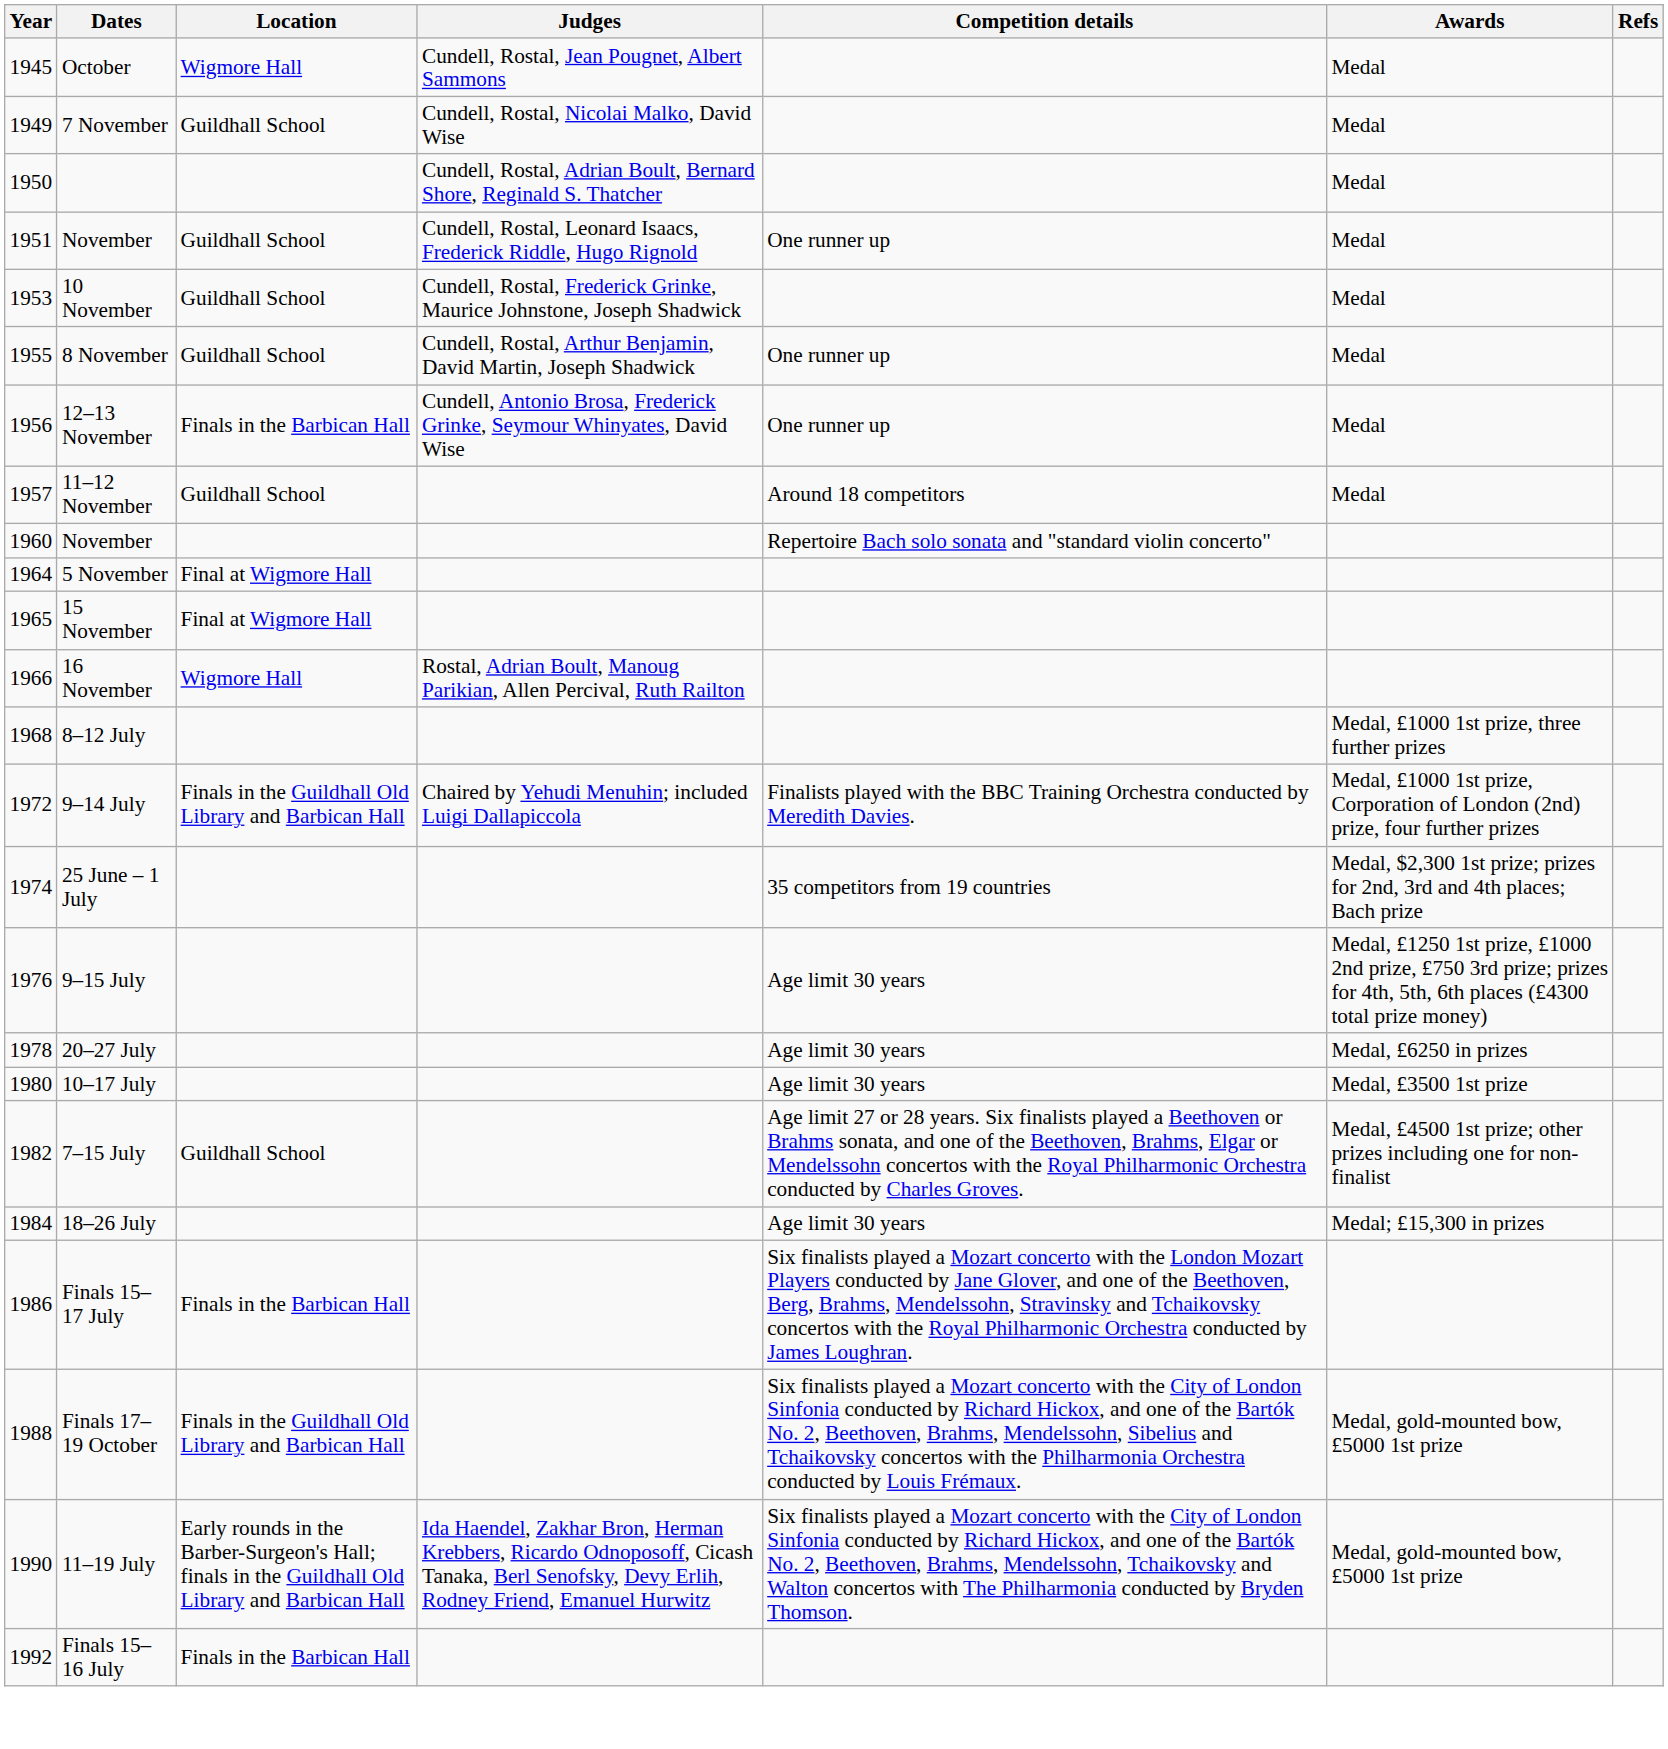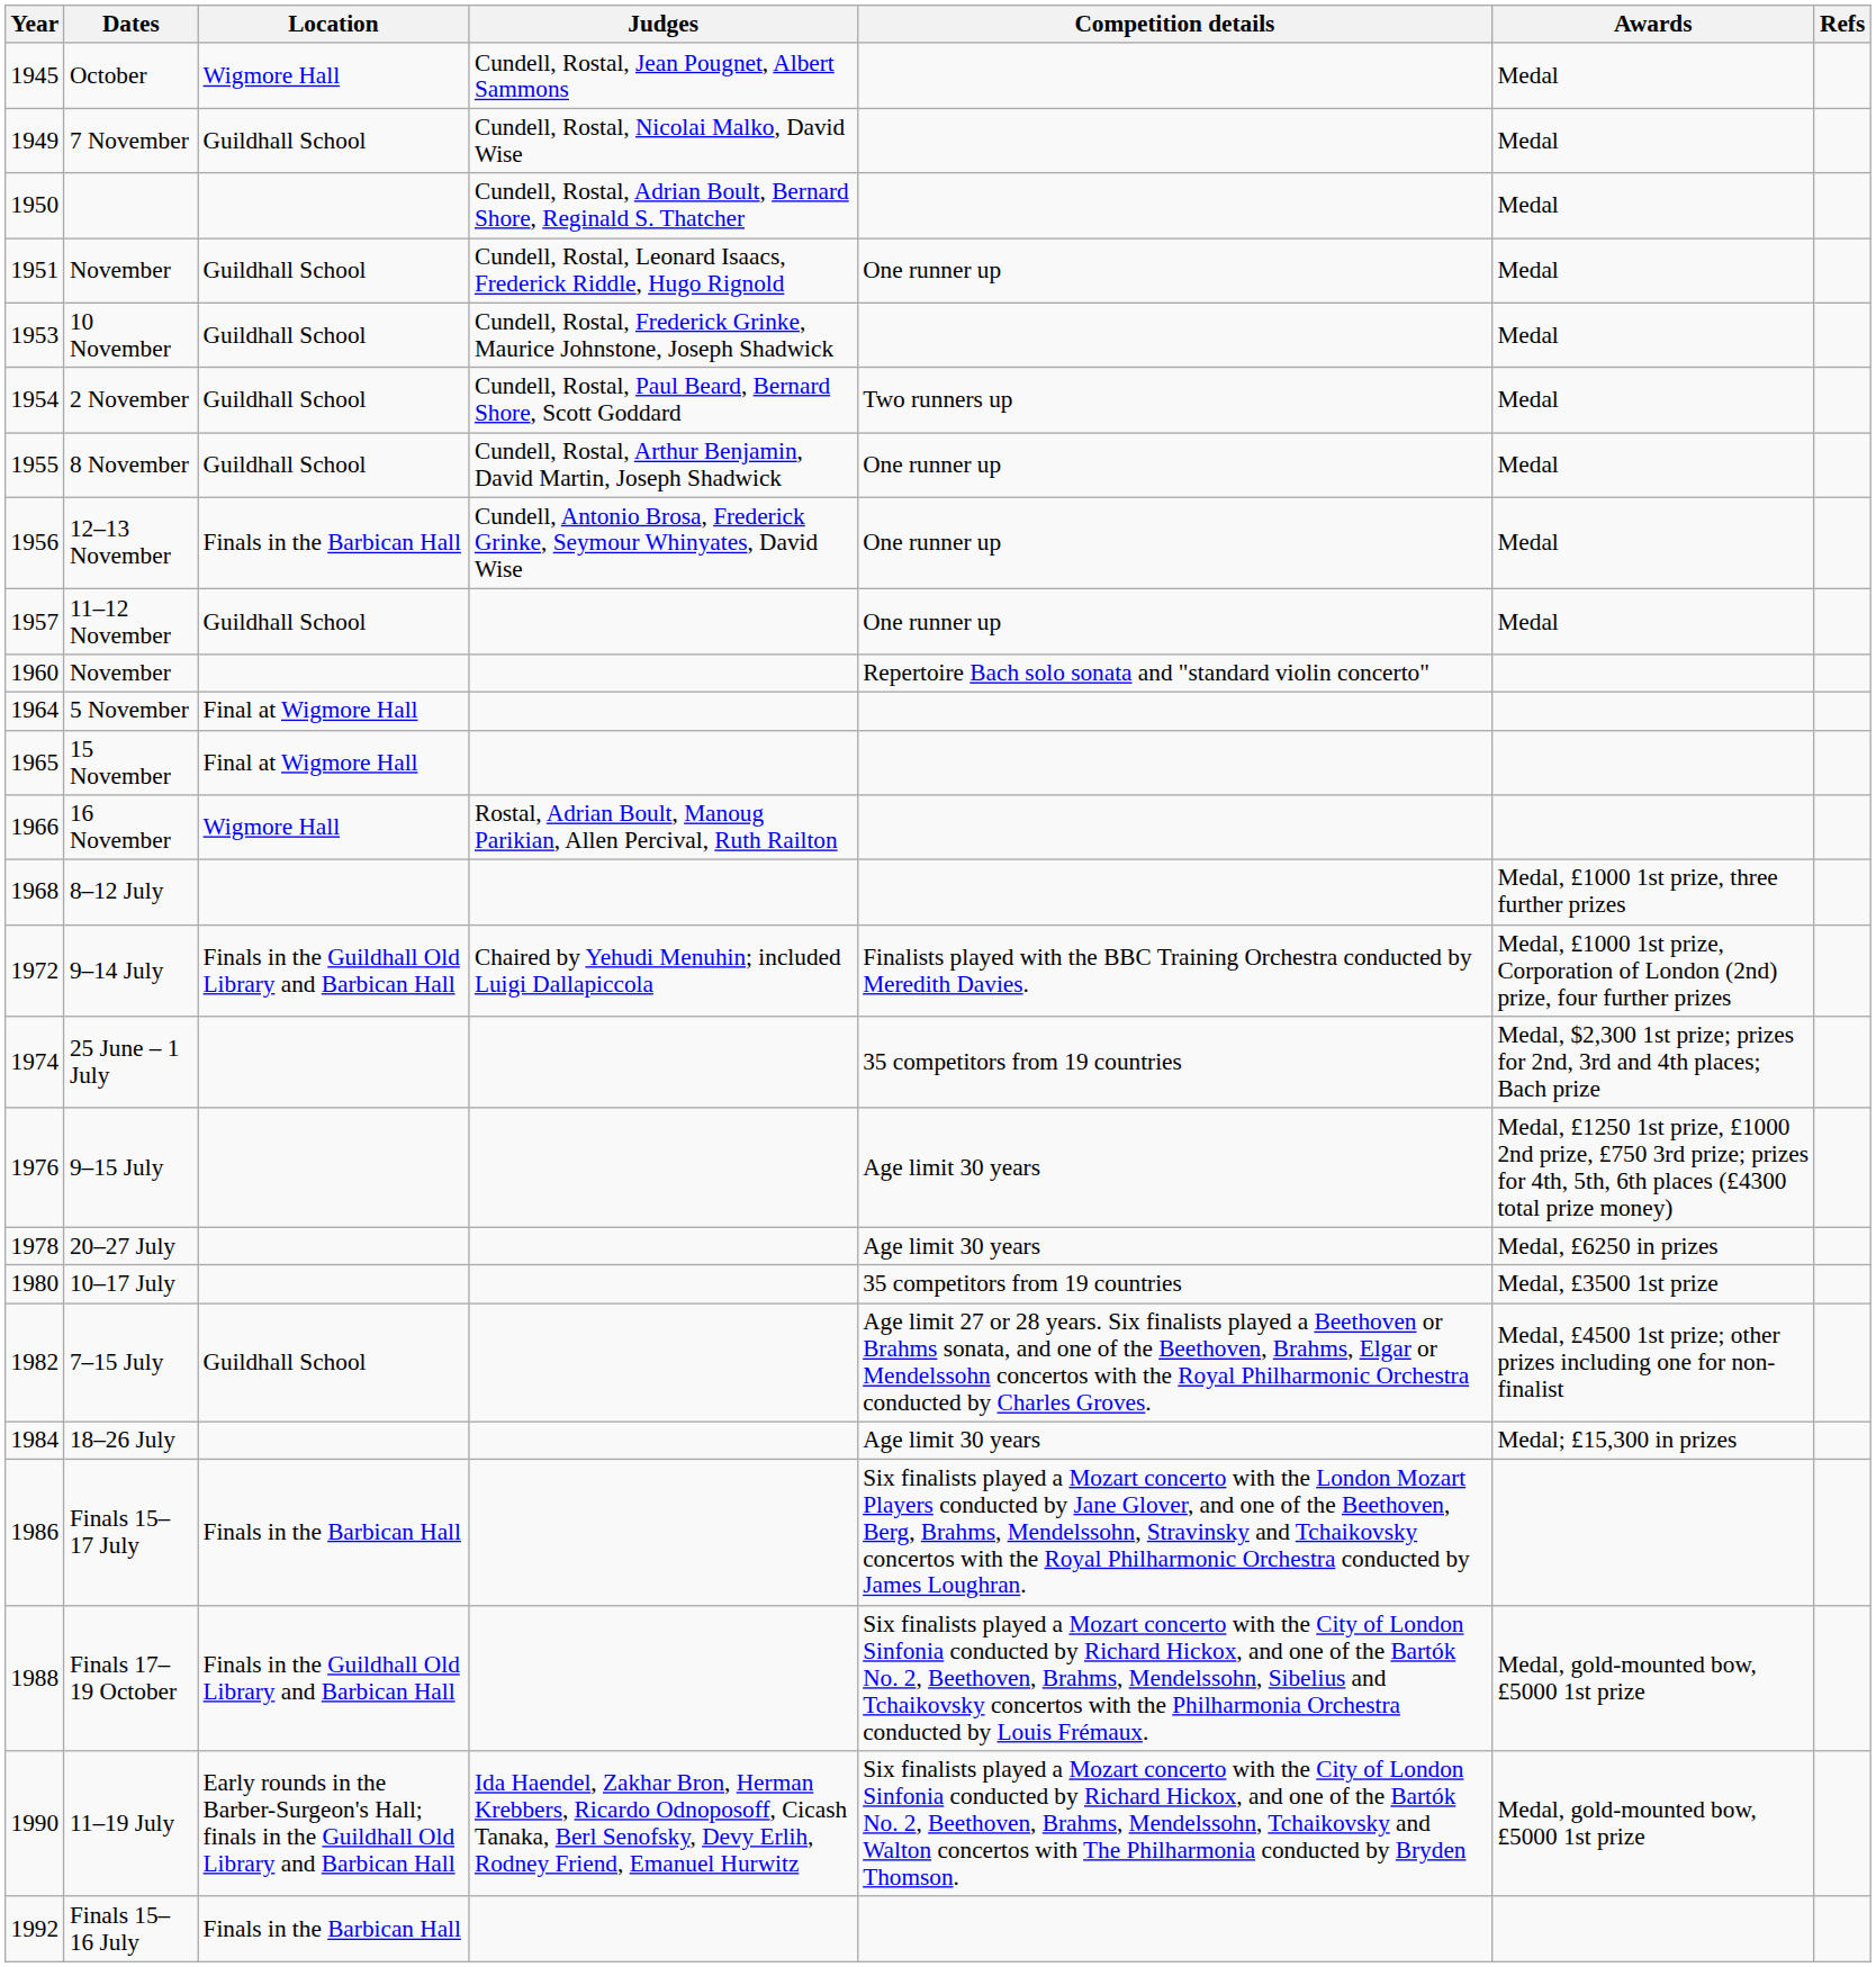 <table class="wikitable">
 <tr>
 <th>Year</th>
 <th>Dates</th>
 <th>Location</th>
 <th>Judges</th>
 <th>Competition details</th>
 <th>Awards</th>
 <th>Refs</th>
 </tr>
 <tr>
 <td>1945</td>
 <td>October</td>
 <td><a href='#'>Wigmore Hall</a></td>
 <td>Cundell, Rostal, <a href='#'>Jean Pougnet</a>, <a href='#'>Albert Sammons</a></td>
 <td></td>
 <td>Medal</td>
 <td></td>
 </tr>
 <tr>
 <td>1949</td>
 <td>7 November</td>
 <td>Guildhall School</td>
 <td>Cundell, Rostal, <a href='#'>Nicolai Malko</a>, David Wise</td>
 <td></td>
 <td>Medal</td>
 <td></td>
 </tr>
 <tr>
 <td>1950</td>
 <td></td>
 <td></td>
 <td>Cundell, Rostal, <a href='#'>Adrian Boult</a>, <a href='#'>Bernard Shore</a>, <a href='#'>Reginald S. Thatcher</a></td>
 <td></td>
 <td>Medal</td>
 <td></td>
 </tr>
 <tr>
 <td>1951</td>
 <td>November</td>
 <td>Guildhall School</td>
 <td>Cundell, Rostal, Leonard Isaacs, <a href='#'>Frederick Riddle</a>, <a href='#'>Hugo Rignold</a></td>
 <td>One runner up</td>
 <td>Medal</td>
 <td></td>
 </tr>
 <tr>
 <td>1953</td>
 <td>10 November</td>
 <td>Guildhall School</td>
 <td>Cundell, Rostal, <a href='#'>Frederick Grinke</a>, Maurice Johnstone, Joseph Shadwick</td>
 <td></td>
 <td>Medal</td>
 <td></td>
 </tr>
 <tr>
+<td>1954</td>
+<td>2 November</td>
+<td>Guildhall School</td>
+<td>Cundell, Rostal, <a href='#'>Paul Beard</a>, <a href='#'>Bernard Shore</a>, Scott Goddard</td>
+<td>Two runners up</td>
+<td>Medal</td>
+<td></td>
+</tr>
+<tr>
 <td>1955</td>
 <td>8 November</td>
 <td>Guildhall School</td>
 <td>Cundell, Rostal, <a href='#'>Arthur Benjamin</a>, David Martin, Joseph Shadwick</td>
 <td>One runner up</td>
 <td>Medal</td>
 <td></td>
 </tr>
 <tr>
 <td>1956</td>
 <td>12–13 November</td>
 <td>Finals in the <a href='#'>Barbican Hall</a></td>
 <td>Cundell, <a href='#'>Antonio Brosa</a>, <a href='#'>Frederick Grinke</a>, <a href='#'>Seymour Whinyates</a>, David Wise</td>
 <td>One runner up</td>
 <td>Medal</td>
 <td></td>
 </tr>
 <tr>
 <td>1957</td>
 <td>11–12 November</td>
 <td>Guildhall School</td>
 <td></td>
-<td>Around 18 competitors</td>
+<td>One runner up</td>
 <td>Medal</td>
 <td></td>
 </tr>
 <tr>
 <td>1960</td>
 <td>November</td>
 <td></td>
 <td></td>
 <td>Repertoire <a href='#'>Bach solo sonata</a> and "standard violin concerto"</td>
 <td></td>
 <td></td>
 </tr>
 <tr>
 <td>1964</td>
 <td>5 November</td>
 <td>Final at <a href='#'>Wigmore Hall</a></td>
 <td></td>
 <td></td>
 <td></td>
 <td></td>
 </tr>
 <tr>
 <td>1965</td>
 <td>15 November</td>
 <td>Final at <a href='#'>Wigmore Hall</a></td>
 <td></td>
 <td></td>
 <td></td>
 <td></td>
 </tr>
 <tr>
 <td>1966</td>
 <td>16 November</td>
 <td><a href='#'>Wigmore Hall</a></td>
 <td>Rostal, <a href='#'>Adrian Boult</a>, <a href='#'>Manoug Parikian</a>, Allen Percival, <a href='#'>Ruth Railton</a></td>
 <td></td>
 <td></td>
 <td></td>
 </tr>
 <tr>
 <td>1968</td>
 <td>8–12 July</td>
 <td></td>
 <td></td>
 <td></td>
 <td>Medal, £1000 1st prize, three further prizes</td>
 <td></td>
 </tr>
 <tr>
 <td>1972</td>
 <td>9–14 July</td>
 <td>Finals in the <a href='#'>Guildhall Old Library</a> and <a href='#'>Barbican Hall</a></td>
 <td>Chaired by <a href='#'>Yehudi Menuhin</a>; included <a href='#'>Luigi Dallapiccola</a></td>
 <td>Finalists played with the BBC Training Orchestra conducted by <a href='#'>Meredith Davies</a>.</td>
 <td>Medal, £1000 1st prize, Corporation of London (2nd) prize, four further prizes</td>
 <td></td>
 </tr>
 <tr>
 <td>1974</td>
 <td>25 June – 1 July</td>
 <td></td>
 <td></td>
 <td>35 competitors from 19 countries</td>
 <td>Medal, $2,300 1st prize; prizes for 2nd, 3rd and 4th places; Bach prize</td>
 <td></td>
 </tr>
 <tr>
 <td>1976</td>
 <td>9–15 July</td>
 <td></td>
 <td></td>
 <td>Age limit 30 years</td>
 <td>Medal, £1250 1st prize, £1000 2nd prize, £750 3rd prize; prizes for 4th, 5th, 6th places (£4300 total prize money)</td>
 <td></td>
 </tr>
 <tr>
 <td>1978</td>
 <td>20–27 July</td>
 <td></td>
 <td></td>
 <td>Age limit 30 years</td>
 <td>Medal, £6250 in prizes</td>
 <td></td>
 </tr>
 <tr>
 <td>1980</td>
 <td>10–17 July</td>
 <td></td>
 <td></td>
-<td>Age limit 30 years</td>
+<td>35 competitors from 19 countries</td>
 <td>Medal, £3500 1st prize</td>
 <td></td>
 </tr>
 <tr>
 <td>1982</td>
 <td>7–15 July</td>
 <td>Guildhall School</td>
 <td></td>
 <td>Age limit 27 or 28 years. Six finalists played a <a href='#'>Beethoven</a> or <a href='#'>Brahms</a> sonata, and one of the <a href='#'>Beethoven</a>, <a href='#'>Brahms</a>, <a href='#'>Elgar</a> or <a href='#'>Mendelssohn</a> concertos with the <a href='#'>Royal Philharmonic Orchestra</a> conducted by <a href='#'>Charles Groves</a>.</td>
 <td>Medal, £4500 1st prize; other prizes including one for non-finalist</td>
 <td></td>
 </tr>
 <tr>
 <td>1984</td>
 <td>18–26 July</td>
 <td></td>
 <td></td>
 <td>Age limit 30 years</td>
 <td>Medal; £15,300 in prizes</td>
 <td></td>
 </tr>
 <tr>
 <td>1986</td>
 <td>Finals 15–17 July</td>
 <td>Finals in the <a href='#'>Barbican Hall</a></td>
 <td></td>
 <td>Six finalists played a <a href='#'>Mozart concerto</a> with the <a href='#'>London Mozart Players</a> conducted by <a href='#'>Jane Glover</a>, and one of the <a href='#'>Beethoven</a>, <a href='#'>Berg</a>, <a href='#'>Brahms</a>, <a href='#'>Mendelssohn</a>, <a href='#'>Stravinsky</a> and <a href='#'>Tchaikovsky</a> concertos with the <a href='#'>Royal Philharmonic Orchestra</a> conducted by <a href='#'>James Loughran</a>.</td>
 <td></td>
 <td></td>
 </tr>
 <tr>
 <td>1988</td>
 <td>Finals 17–19 October</td>
 <td>Finals in the <a href='#'>Guildhall Old Library</a> and <a href='#'>Barbican Hall</a></td>
 <td></td>
 <td>Six finalists played a <a href='#'>Mozart concerto</a> with the <a href='#'>City of London Sinfonia</a> conducted by <a href='#'>Richard Hickox</a>, and one of the <a href='#'>Bartók No. 2</a>, <a href='#'>Beethoven</a>, <a href='#'>Brahms</a>, <a href='#'>Mendelssohn</a>, <a href='#'>Sibelius</a> and <a href='#'>Tchaikovsky</a> concertos with the <a href='#'>Philharmonia Orchestra</a> conducted by <a href='#'>Louis Frémaux</a>.</td>
 <td>Medal, gold-mounted bow, £5000 1st prize</td>
 <td></td>
 </tr>
 <tr>
 <td>1990</td>
 <td>11–19 July</td>
 <td>Early rounds in the Barber-Surgeon's Hall; finals in the <a href='#'>Guildhall Old Library</a> and <a href='#'>Barbican Hall</a></td>
 <td><a href='#'>Ida Haendel</a>, <a href='#'>Zakhar Bron</a>, <a href='#'>Herman Krebbers</a>, <a href='#'>Ricardo Odnoposoff</a>, Cicash Tanaka, <a href='#'>Berl Senofsky</a>, <a href='#'>Devy Erlih</a>, <a href='#'>Rodney Friend</a>, <a href='#'>Emanuel Hurwitz</a></td>
 <td>Six finalists played a <a href='#'>Mozart concerto</a> with the <a href='#'>City of London Sinfonia</a> conducted by <a href='#'>Richard Hickox</a>, and one of the <a href='#'>Bartók No. 2</a>, <a href='#'>Beethoven</a>, <a href='#'>Brahms</a>, <a href='#'>Mendelssohn</a>, <a href='#'>Tchaikovsky</a> and <a href='#'>Walton</a> concertos with <a href='#'>The Philharmonia</a> conducted by <a href='#'>Bryden Thomson</a>.</td>
 <td>Medal, gold-mounted bow, £5000 1st prize</td>
 <td></td>
 </tr>
 <tr>
 <td>1992</td>
 <td>Finals 15–16 July</td>
 <td>Finals in the <a href='#'>Barbican Hall</a></td>
 <td></td>
 <td></td>
 <td></td>
 <td></td>
 </tr>
 </table>
